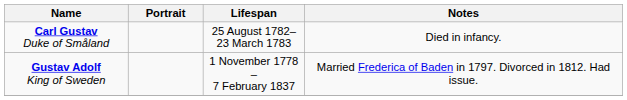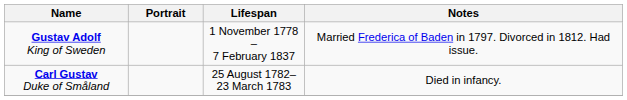 <table style="text-align:center; width:100%" class="wikitable">
 <tr>
 <th width=20%>Name</th>
 <th width=100px>Portrait</th>
 <th>Lifespan</th>
 <th>Notes</th>
 </tr>
 <tr>
+<td><strong><a href='#'>Gustav Adolf</a></strong><br> <em>King of Sweden</em></td>
+<td></td>
+<td>1 November 1778 –<br> 7 February 1837</td>
+<td>Married <a href='#'>Frederica of Baden</a> in 1797. Divorced in 1812. Had issue.</td>
+</tr>
+<tr>
 <td><strong><a href='#'>Carl Gustav</a></strong><br><em>Duke of Småland</em></td>
 <td></td>
 <td>25 August 1782–<br> 23 March 1783</td>
 <td>Died in infancy.</td>
 </tr>
 <tr>
-<td><strong><a href='#'>Gustav Adolf</a></strong><br> <em>King of Sweden</em></td>
-<td></td>
-<td>1 November 1778 –<br> 7 February 1837</td>
-<td>Married <a href='#'>Frederica of Baden</a> in 1797. Divorced in 1812. Had issue.</td>
-</tr>
-<tr>
 </tr>
 </table>
